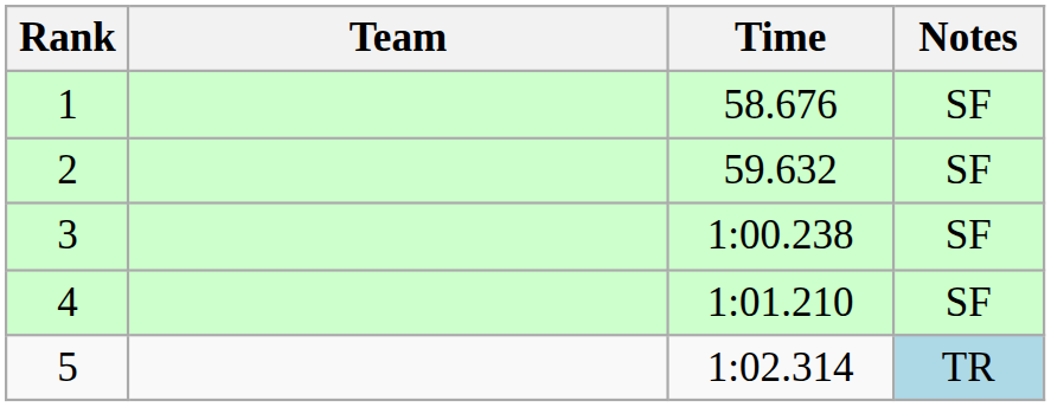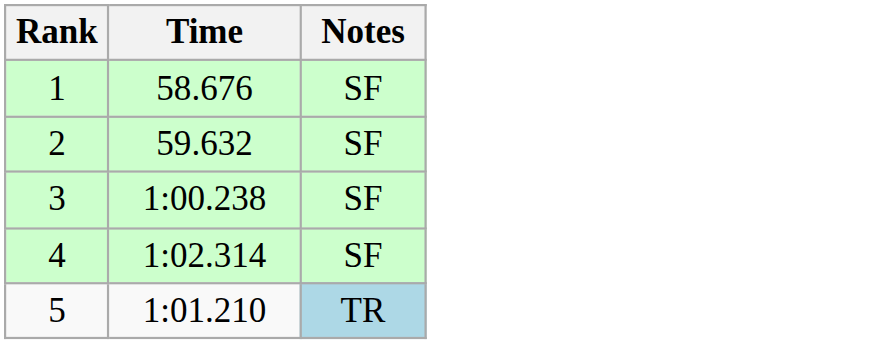 <table class=wikitable style="text-align:center">
 <tr>
 <th width=40>Rank</th>
-<th width=200>Team</th>
 <th width=80>Time</th>
 <th width=50>Notes</th>
 </tr>
 <tr bgcolor="#ccffcc">
 <td>1</td>
-<td align=left></td>
 <td>58.676</td>
 <td>SF</td>
 </tr>
 <tr bgcolor="#ccffcc">
 <td>2</td>
-<td align=left></td>
 <td>59.632</td>
 <td>SF</td>
 </tr>
 <tr bgcolor="#ccffcc">
 <td>3</td>
-<td align=left></td>
 <td>1:00.238</td>
 <td>SF</td>
 </tr>
 <tr bgcolor="#ccffcc">
 <td>4</td>
-<td align=left></td>
-<td>1:01.210</td>
+<td>1:02.314</td>
 <td>SF</td>
 </tr>
 <tr>
 <td>5</td>
-<td align=left></td>
-<td>1:02.314</td>
+<td>1:01.210</td>
 <td style="background: lightblue;">TR</td>
 </tr>
 </table>
